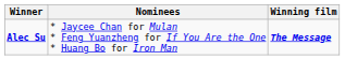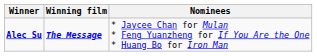 <table class="wikitable">
 <tr>
 <th>Winner</th>
+<th>Winning film</th>
 <th>Nominees</th>
-<th>Winning film</th>
 </tr>
 <tr>
 <td><strong><a href='#'>Alec Su</a></strong></td>
+<td><strong><em><a href='#'>The Message</a></em></strong></td>
 <td>* <a href='#'>Jaycee Chan</a> for <em><a href='#'>Mulan</a></em><br> * <a href='#'>Feng Yuanzheng</a> for <em><a href='#'>If You Are the One</a></em><br> * <a href='#'>Huang Bo</a> for <em><a href='#'>Iron Man</a></em></td>
-<td><strong><em><a href='#'>The Message</a></em></strong></td>
 </tr>
 </table>
